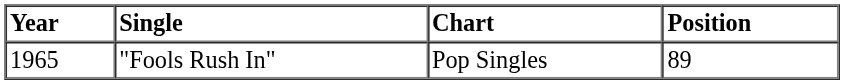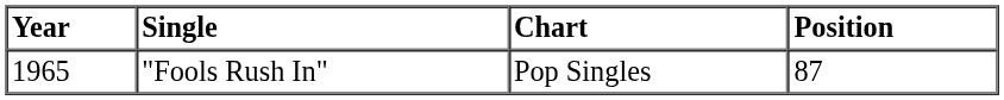 <table border="1" cellspacing="0" cellpadding="2" style="width:550px;">
 <tr>
 <th align="left">Year</th>
 <th align="left">Single</th>
 <th align="left">Chart</th>
 <th align="left">Position</th>
 </tr>
 <tr>
 <td align="left">1965</td>
 <td align="left">"Fools Rush In"</td>
 <td align="left">Pop Singles</td>
-<td align="left">89</td>
+<td align="left">87</td>
 </tr>
 </table>
